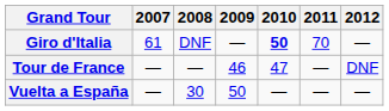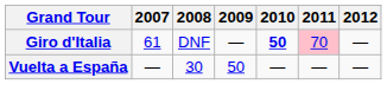 <table class="wikitable plainrowheaders">
 <tr>
 <th scope="col"><a href='#'>Grand Tour</a></th>
 <th scope="col">2007</th>
 <th scope="col">2008</th>
 <th scope="col">2009</th>
 <th scope="col">2010</th>
 <th scope="col">2011</th>
 <th scope="col">2012</th>
 </tr>
 <tr style="text-align:center;">
 <th scope="row"> <a href='#'>Giro d'Italia</a></th>
 <td style="text-align:center;"><a href='#'>61</a></td>
 <td style="text-align:center;"><a href='#'>DNF</a></td>
 <td>—</td>
 <td style="text-align:center;"><strong><a href='#'>50</a></strong></td>
-<td style="text-align:center;"><a href='#'>70</a></td>
+<td style="background: pink; text-align:center;"><a href='#'>70</a></td>
 <td>—</td>
-</tr>
-<tr style="text-align:center;">
-<th scope="row"> <a href='#'>Tour de France</a></th>
-<td>—</td>
-<td>—</td>
-<td style="text-align:center;"><a href='#'>46</a></td>
-<td style="text-align:center;"><a href='#'>47</a></td>
-<td>—</td>
-<td style="text-align:center;"><a href='#'>DNF</a></td>
 </tr>
 <tr style="text-align:center;">
 <th scope="row"> <a href='#'>Vuelta a España</a></th>
 <td>—</td>
 <td style="text-align:center;"><a href='#'>30</a></td>
 <td style="text-align:center;"><a href='#'>50</a></td>
 <td>—</td>
 <td>—</td>
 <td>—</td>
 </tr>
 </table>
